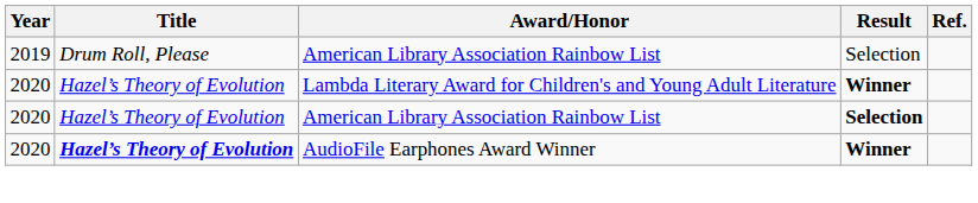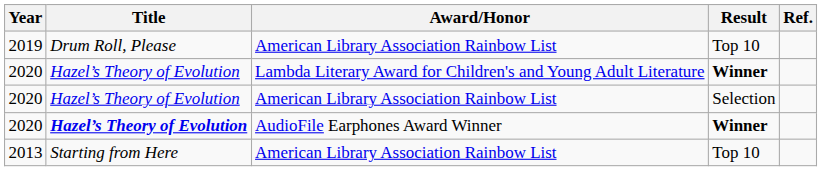 <table class="wikitable">
 <tr>
 <th>Year</th>
 <th>Title</th>
 <th>Award/Honor</th>
 <th>Result</th>
 <th>Ref.</th>
 </tr>
 <tr>
 <td>2019</td>
 <td><em>Drum Roll, Please</em></td>
 <td><a href='#'>American Library Association Rainbow List</a></td>
-<td>Selection</td>
+<td>Top 10</td>
 <td></td>
 </tr>
 <tr>
 <td>2020</td>
 <td><em><a href='#'>Hazel’s Theory of Evolution</a></em></td>
 <td><a href='#'>Lambda Literary Award for Children's and Young Adult Literature</a></td>
 <td><strong>Winner</strong></td>
 <td></td>
 </tr>
 <tr>
 <td>2020</td>
 <td><em><a href='#'>Hazel’s Theory of Evolution</a></em></td>
 <td><a href='#'>American Library Association Rainbow List</a></td>
-<td><strong>Selection</strong></td>
+<td>Selection</td>
 <td></td>
 </tr>
 <tr>
 <td>2020</td>
 <td><strong><em><a href='#'>Hazel’s Theory of Evolution</a></em></strong></td>
 <td><a href='#'>AudioFile</a> Earphones Award Winner</td>
 <td><strong>Winner</strong></td>
 <td></td>
 </tr>
+<tr>
+<td>2013</td>
+<td><em>Starting from Here</em></td>
+<td><a href='#'>American Library Association Rainbow List</a></td>
+<td>Top 10</td>
+<td></td>
+</tr>
 </table>
